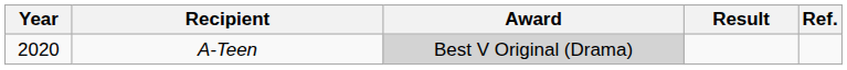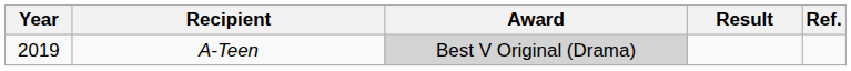 <table class="wikitable">
 <tr>
 <th width="50">Year</th>
 <th width="258">Recipient</th>
 <th width="250">Award</th>
 <th width="90">Result</th>
 <th width="20">Ref.</th>
 </tr>
 <tr>
-<td align="center" rowspan="1">2020</td>
+<td align="center" rowspan="1">2019</td>
 <td align="center" rowspan="1"><em>A-Teen</em></td>
 <td align="center" style="background: lightgrey;">Best V Original (Drama)</td>
 <td></td>
 <td></td>
 </tr>
 </table>
